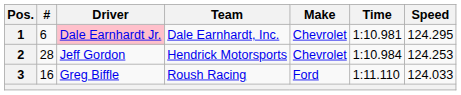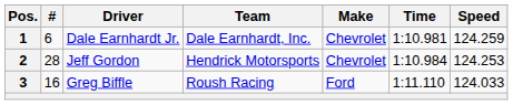 <table class="wikitable" style="font-size:95%">
 <tr>
 <th>Pos.</th>
 <th>#</th>
 <th>Driver</th>
 <th>Team</th>
 <th>Make</th>
 <th>Time</th>
 <th>Speed</th>
 </tr>
 <tr>
 <th>1</th>
 <td>6</td>
-<td style="background: pink;"><a href='#'>Dale Earnhardt Jr.</a></td>
+<td><a href='#'>Dale Earnhardt Jr.</a></td>
 <td><a href='#'>Dale Earnhardt, Inc.</a></td>
 <td><a href='#'>Chevrolet</a></td>
 <td>1:10.981</td>
-<td>124.295</td>
+<td>124.259</td>
 </tr>
 <tr>
 <th>2</th>
 <td>28</td>
 <td><a href='#'>Jeff Gordon</a></td>
 <td><a href='#'>Hendrick Motorsports</a></td>
 <td><a href='#'>Chevrolet</a></td>
 <td>1:10.984</td>
 <td>124.253</td>
 </tr>
 <tr>
 <th>3</th>
 <td>16</td>
 <td><a href='#'>Greg Biffle</a></td>
 <td><a href='#'>Roush Racing</a></td>
 <td><a href='#'>Ford</a></td>
 <td>1:11.110</td>
 <td>124.033</td>
 </tr>
 <tr>
 <th colspan="7"></th>
 </tr>
 </table>
